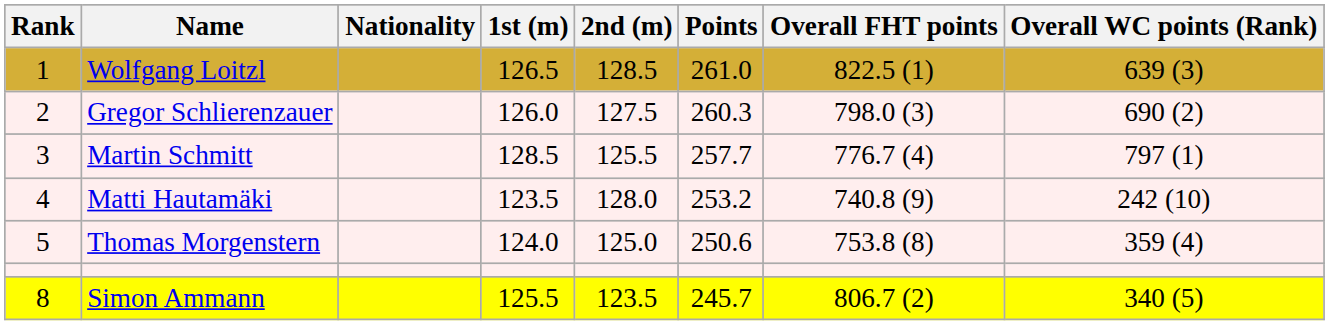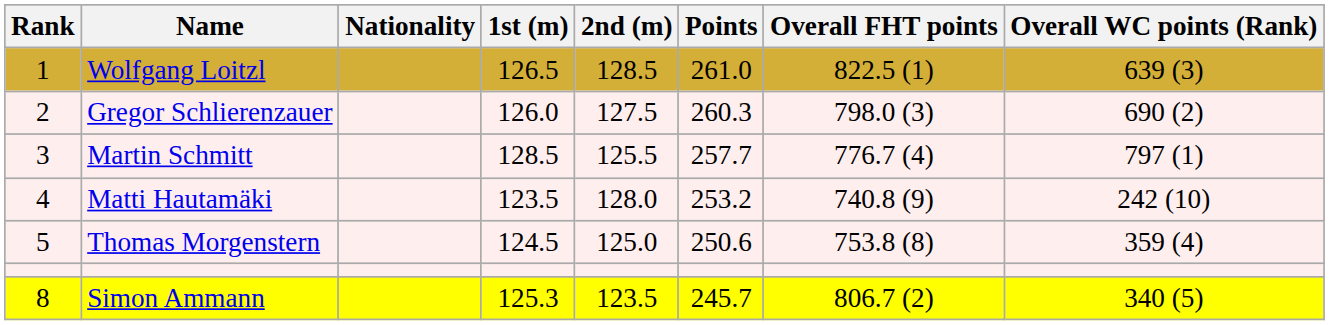 <table class="wikitable">
 <tr>
 <th align=Center>Rank</th>
 <th>Name</th>
 <th>Nationality</th>
 <th align=Center>1st (m)</th>
 <th>2nd (m)</th>
 <th>Points</th>
 <th>Overall FHT points</th>
 <th>Overall WC points (Rank)</th>
 </tr>
 <tr style="background:#D4AF37;">
 <td align=center>1</td>
 <td align=left><a href='#'>Wolfgang Loitzl</a></td>
 <td align=left></td>
 <td align=center>126.5</td>
 <td align=center>128.5</td>
 <td align=center>261.0</td>
 <td align=center>822.5 (1)</td>
 <td align=center>639 (3)</td>
 </tr>
 <tr style="background:#ffeeee;">
 <td align=center>2</td>
 <td align=left><a href='#'>Gregor Schlierenzauer</a></td>
 <td align=left></td>
 <td align=center>126.0</td>
 <td align=center>127.5</td>
 <td align=center>260.3</td>
 <td align=center>798.0 (3)</td>
 <td align=center>690 (2)</td>
 </tr>
 <tr style="background:#ffeeee;">
 <td align=center>3</td>
 <td align=left><a href='#'>Martin Schmitt</a></td>
 <td align=left></td>
 <td align=center>128.5</td>
 <td align=center>125.5</td>
 <td align=center>257.7</td>
 <td align=center>776.7 (4)</td>
 <td align=center>797 (1)</td>
 </tr>
 <tr style="background:#ffeeee;">
 <td align=center>4</td>
 <td align=left><a href='#'>Matti Hautamäki</a></td>
 <td align=left></td>
 <td align=center>123.5</td>
 <td align=center>128.0</td>
 <td align=center>253.2</td>
 <td align=center>740.8 (9)</td>
 <td align=center>242 (10)</td>
 </tr>
 <tr style="background:#ffeeee;">
 <td align=center>5</td>
 <td align=left><a href='#'>Thomas Morgenstern</a></td>
 <td align=left></td>
-<td align=center>124.0</td>
+<td align=center>124.5</td>
 <td align=center>125.0</td>
 <td align=center>250.6</td>
 <td align=center>753.8 (8)</td>
 <td align=center>359 (4)</td>
 </tr>
 <tr style="background:#ffeeee;">
 <td align=center></td>
 <td align=left></td>
 <td align=left></td>
 <td align=center></td>
 <td align=center></td>
 <td align=center></td>
 <td align=center></td>
 <td align=center></td>
 </tr>
 <tr style="background:#ffff00;">
 <td align=center>8</td>
 <td align=left><a href='#'>Simon Ammann</a></td>
 <td align=left></td>
-<td align=center>125.5</td>
+<td align=center>125.3</td>
 <td align=center>123.5</td>
 <td align=center>245.7</td>
 <td align=center>806.7 (2)</td>
 <td align=center>340 (5)</td>
 </tr>
 </table>
